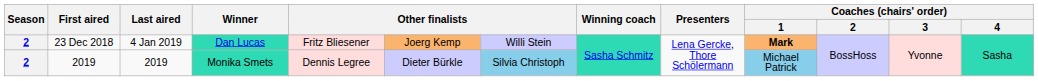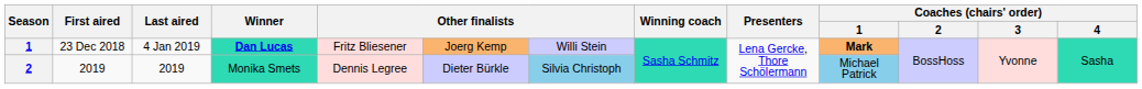 <table class="wikitable" style="text-align:center; font-size:100%; line-height:16px; width:100%">
 <tr>
 <th width="01%" rowspan="2" scope="col">Season</th>
 <th width="06%" rowspan="2" scope="col">First aired</th>
 <th width="06%" rowspan="2" scope="col">Last aired</th>
 <th width="08%" rowspan="2" scope="col">Winner</th>
 <th width="24%" rowspan="2" colspan="3">Other finalists</th>
 <th width="07%" rowspan="2" scope="col">Winning coach</th>
 <th width="07%" rowspan="2" scope="col">Presenters</th>
 <th width="24%" scope="row" colspan="4">Coaches (chairs' order)</th>
 </tr>
 <tr>
 <th width="6%">1</th>
 <th width="6%">2</th>
 <th width="6%">3</th>
 <th width="6%">4</th>
 </tr>
 <tr>
-<th scope="row"><a href='#'>2</a></th>
+<th scope="row"><a href='#'>1</a></th>
 <td>23 Dec 2018</td>
 <td>4 Jan 2019</td>
-<td style="background:#2ddab4"><a href='#'>Dan Lucas</a></td>
+<td style="background:#2ddab4"><strong><a href='#'>Dan Lucas</a></strong></td>
 <td style="background:#ffdddd; width:8%">Fritz Bliesener</td>
 <td style="background:#fbb46e; width:8%">Joerg Kemp</td>
 <td style="background:#ccccff; width:8%">Willi Stein</td>
 <td style="background:#2ddab4" rowspan="2"><a href='#'>Sasha Schmitz</a></td>
 <td rowspan="2"><a href='#'>Lena Gercke</a>,<br><a href='#'>Thore Schölermann</a></td>
 <td style="background:#fbb46e"><strong>Mark</strong></td>
 <td rowspan="2" style="background:#ccccff">BossHoss</td>
 <td rowspan="2" style="background:#ffdddd">Yvonne</td>
 <td rowspan="2" style="background:#2ddab4">Sasha</td>
 </tr>
 <tr>
 <th scope="row"><a href='#'>2</a></th>
 <td> 2019</td>
 <td> 2019</td>
 <td style="background:#2ddab4">Monika Smets</td>
 <td style="background:#ffdddd">Dennis Legree</td>
 <td style="background:#ccccff">Dieter Bürkle</td>
 <td style="background:#87ceeb">Silvia Christoph</td>
 <td style="background:#87ceeb">Michael Patrick</td>
 </tr>
 </table>
